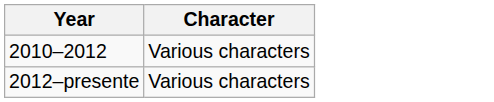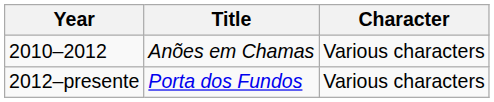 <table class="wikitable">
 <tr>
 <th>Year</th>
+<th>Title</th>
 <th>Character</th>
 </tr>
 <tr>
 <td>2010–2012</td>
+<td><em>Anões em Chamas</em></td>
 <td style="text-align:center;">Various characters</td>
 </tr>
 <tr>
 <td>2012–presente</td>
+<td><em><a href='#'>Porta dos Fundos</a></em></td>
 <td style="text-align:center;">Various characters</td>
 </tr>
 </table>
